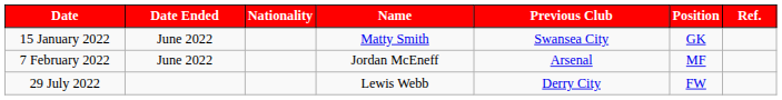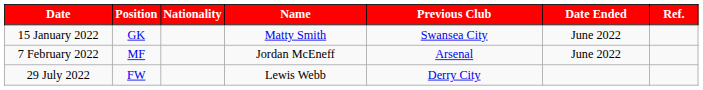 <table class="wikitable"  style="text-align:center; font-size:90%; ">
 <tr>
 <th style="background:#FF0000;color:white;border:1px solid black; width:120px;">Date</th>
-<th style="background:#FF0000;color:white;border:1px solid black; width:120px;">Date Ended</th>
+<th style="background:#FF0000;color:white;border:1px solid black; width:50px;">Position</th>
 <th style="background:#FF0000;color:white;border:1px solid black; width:50px;">Nationality</th>
 <th style="background:#FF0000;color:white;border:1px solid black; width:160px;">Name</th>
 <th style="background:#FF0000;color:white;border:1px solid black; width:200px;">Previous Club</th>
-<th style="background:#FF0000;color:white;border:1px solid black; width:50px;">Position</th>
+<th style="background:#FF0000;color:white;border:1px solid black; width:120px;">Date Ended</th>
 <th style="background:#FF0000;color:white;border:1px solid black; width:50px;">Ref.</th>
 </tr>
 <tr>
 <td>15 January 2022</td>
-<td>June 2022</td>
+<td><a href='#'>GK</a></td>
 <td></td>
 <td><a href='#'>Matty Smith</a></td>
 <td> <a href='#'>Swansea City</a></td>
-<td><a href='#'>GK</a></td>
+<td>June 2022</td>
 <td></td>
 </tr>
 <tr>
 <td>7 February 2022</td>
-<td>June 2022</td>
+<td><a href='#'>MF</a></td>
 <td></td>
 <td>Jordan McEneff</td>
 <td> <a href='#'>Arsenal</a></td>
-<td><a href='#'>MF</a></td>
+<td>June 2022</td>
 <td></td>
 </tr>
 <tr>
 <td>29 July 2022</td>
-<td></td>
+<td><a href='#'>FW</a></td>
 <td></td>
 <td>Lewis Webb</td>
 <td> <a href='#'>Derry City</a></td>
-<td><a href='#'>FW</a></td>
+<td></td>
 <td></td>
 </tr>
 </table>
